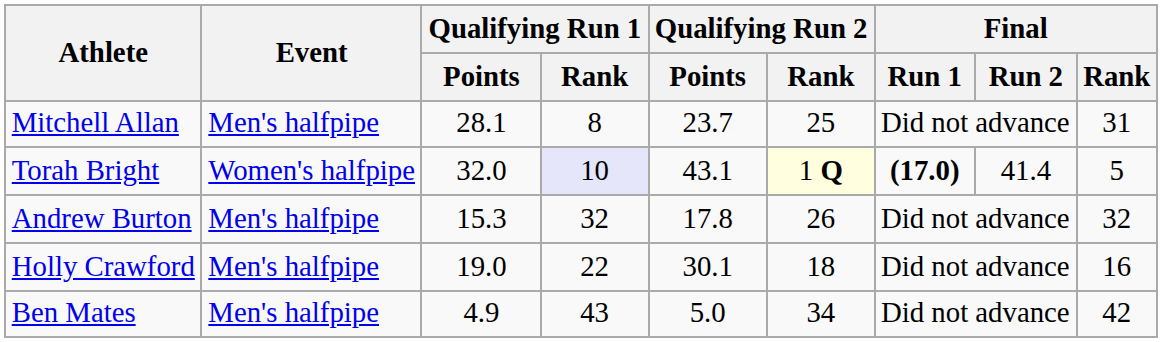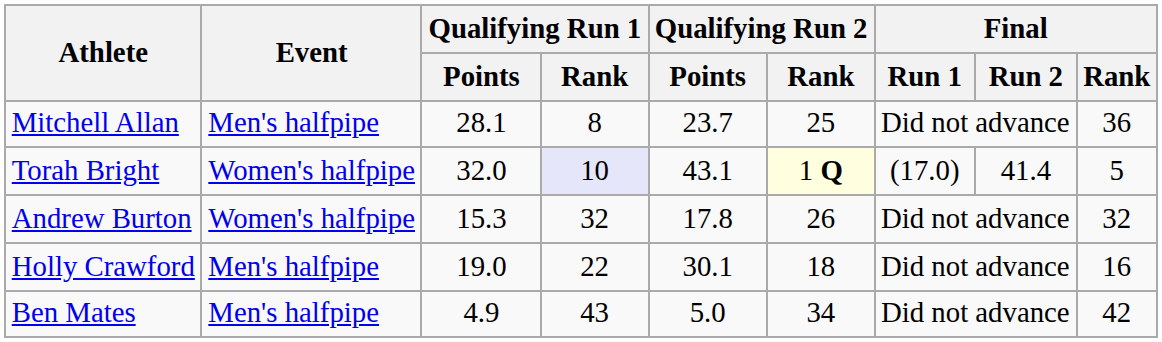 <table class="wikitable" style="font-size:90%">
 <tr>
 <th rowspan="2">Athlete</th>
 <th rowspan="2">Event</th>
 <th colspan="2">Qualifying Run 1</th>
 <th colspan="2">Qualifying Run 2</th>
 <th colspan="3">Final</th>
 </tr>
 <tr>
 <th>Points</th>
 <th>Rank</th>
 <th>Points</th>
 <th>Rank</th>
 <th>Run 1</th>
 <th>Run 2</th>
 <th>Rank</th>
 </tr>
 <tr>
 <td><a href='#'>Mitchell Allan</a></td>
 <td><a href='#'>Men's halfpipe</a></td>
 <td style="text-align:center;">28.1</td>
 <td style="text-align:center;">8</td>
 <td style="text-align:center;">23.7</td>
 <td style="text-align:center;">25</td>
 <td colspan="2" style="text-align:center;">Did not advance</td>
-<td style="text-align:center;">31</td>
+<td style="text-align:center;">36</td>
 </tr>
 <tr>
 <td><a href='#'>Torah Bright</a></td>
 <td><a href='#'>Women's halfpipe</a></td>
 <td style="text-align:center;">32.0</td>
 <td style="background: lavender; text-align:center;">10</td>
 <td style="text-align:center;">43.1</td>
 <td style="background: lightyellow; text-align:center;">1 <strong>Q</strong></td>
-<td style="text-align:center;"><strong>(17.0)</strong></td>
+<td style="text-align:center;">(17.0)</td>
 <td style="text-align:center;">41.4</td>
 <td style="text-align:center;">5</td>
 </tr>
 <tr>
 <td><a href='#'>Andrew Burton</a></td>
-<td><a href='#'>Men's halfpipe</a></td>
+<td><a href='#'>Women's halfpipe</a></td>
 <td style="text-align:center;">15.3</td>
 <td style="text-align:center;">32</td>
 <td style="text-align:center;">17.8</td>
 <td style="text-align:center;">26</td>
 <td colspan="2" style="text-align:center;">Did not advance</td>
 <td style="text-align:center;">32</td>
 </tr>
 <tr>
 <td><a href='#'>Holly Crawford</a></td>
 <td><a href='#'>Men's halfpipe</a></td>
 <td style="text-align:center;">19.0</td>
 <td style="text-align:center;">22</td>
 <td style="text-align:center;">30.1</td>
 <td style="text-align:center;">18</td>
 <td colspan="2" style="text-align:center;">Did not advance</td>
 <td style="text-align:center;">16</td>
 </tr>
 <tr>
 <td><a href='#'>Ben Mates</a></td>
 <td><a href='#'>Men's halfpipe</a></td>
 <td style="text-align:center;">4.9</td>
 <td style="text-align:center;">43</td>
 <td style="text-align:center;">5.0</td>
 <td style="text-align:center;">34</td>
 <td colspan="2" style="text-align:center;">Did not advance</td>
 <td style="text-align:center;">42</td>
 </tr>
 </table>
